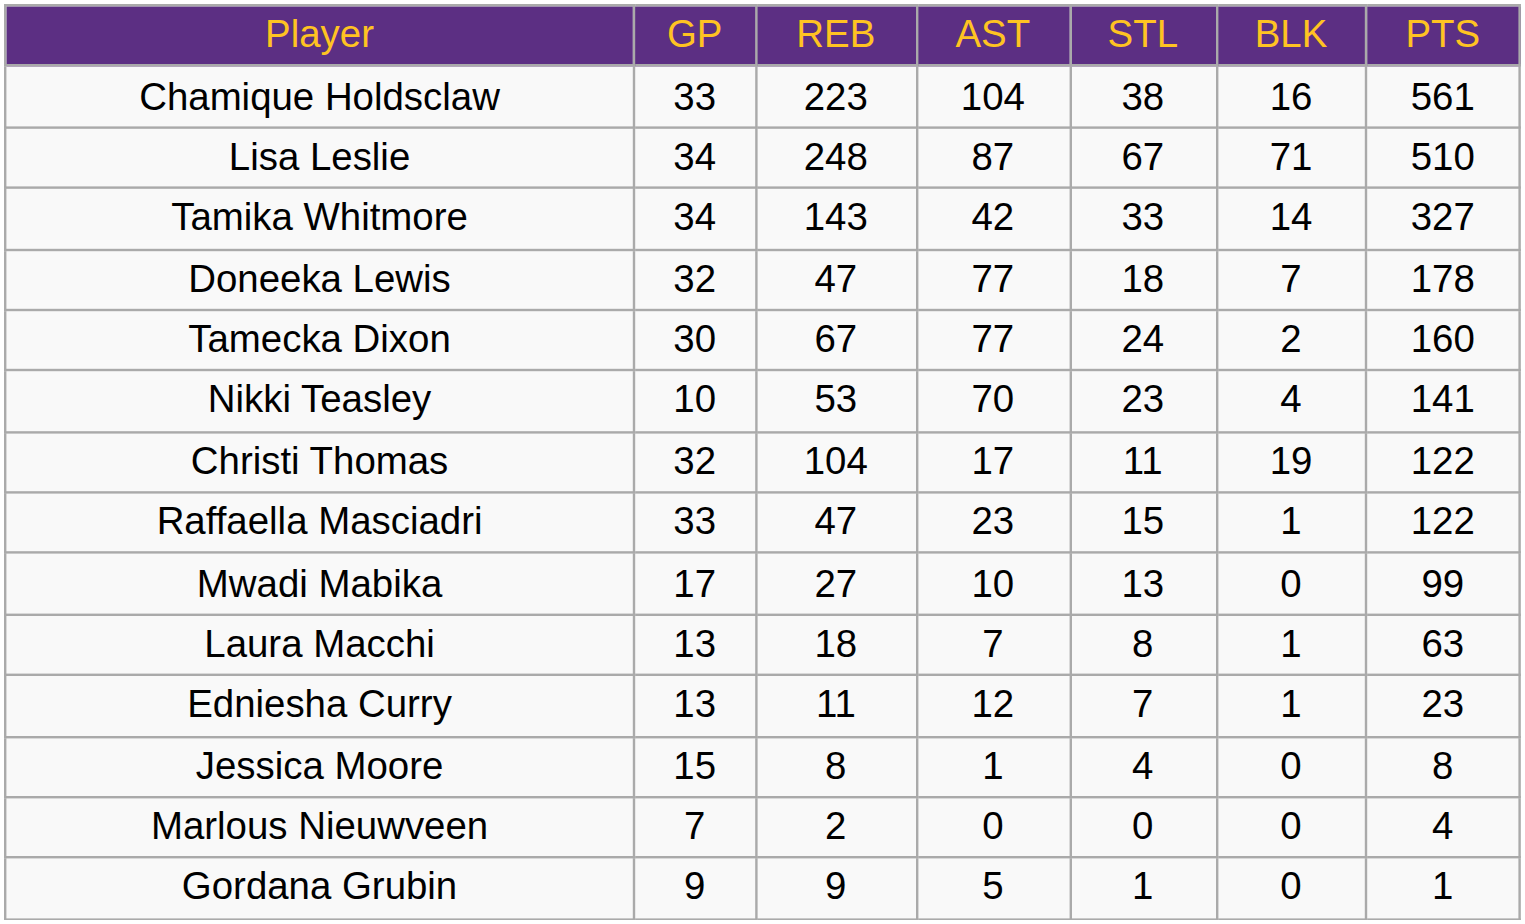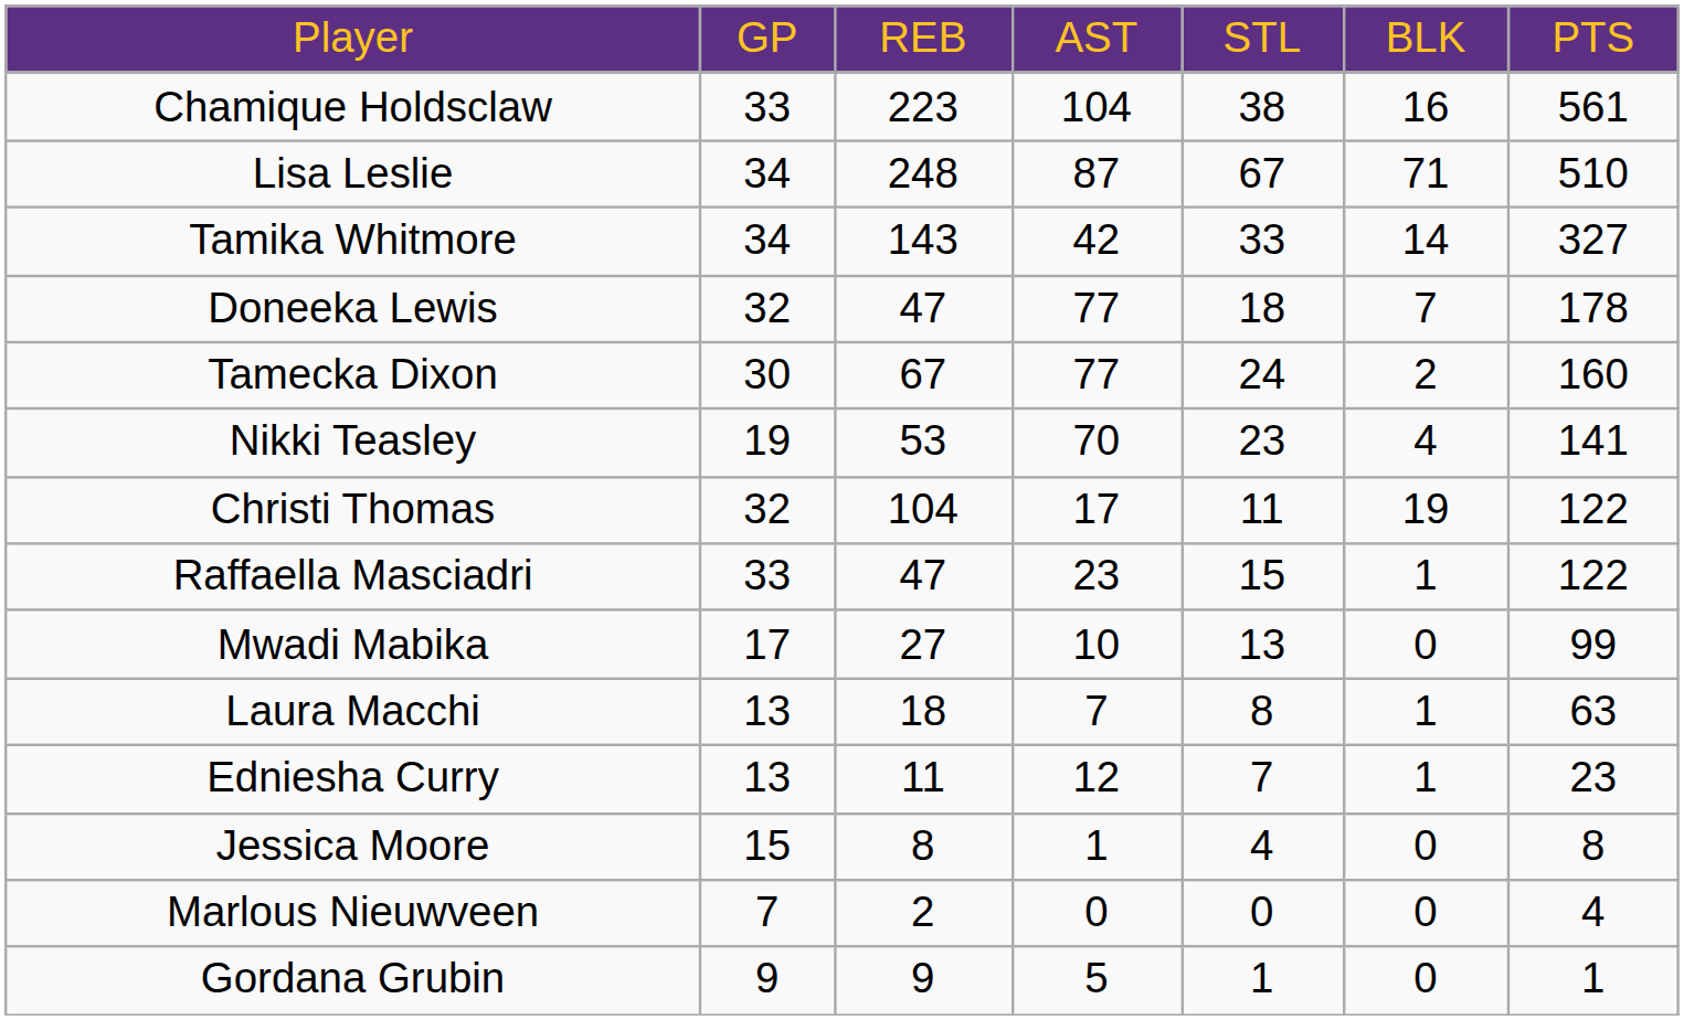 <table class="wikitable" width="50%">
 <tr align="center" style="background:#5c2f83; color:#ffc322;">
 <td>Player</td>
 <td>GP</td>
 <td>REB</td>
 <td>AST</td>
 <td>STL</td>
 <td>BLK</td>
 <td>PTS</td>
 </tr>
 <tr align="center">
 <td>Chamique Holdsclaw</td>
 <td>33</td>
 <td>223</td>
 <td>104</td>
 <td>38</td>
 <td>16</td>
 <td>561</td>
 </tr>
 <tr align="center">
 <td>Lisa Leslie</td>
 <td>34</td>
 <td>248</td>
 <td>87</td>
 <td>67</td>
 <td>71</td>
 <td>510</td>
 </tr>
 <tr align="center">
 <td>Tamika Whitmore</td>
 <td>34</td>
 <td>143</td>
 <td>42</td>
 <td>33</td>
 <td>14</td>
 <td>327</td>
 </tr>
 <tr align="center">
 <td>Doneeka Lewis</td>
 <td>32</td>
 <td>47</td>
 <td>77</td>
 <td>18</td>
 <td>7</td>
 <td>178</td>
 </tr>
 <tr align="center">
 <td>Tamecka Dixon</td>
 <td>30</td>
 <td>67</td>
 <td>77</td>
 <td>24</td>
 <td>2</td>
 <td>160</td>
 </tr>
 <tr align="center">
 <td>Nikki Teasley</td>
-<td>10</td>
+<td>19</td>
 <td>53</td>
 <td>70</td>
 <td>23</td>
 <td>4</td>
 <td>141</td>
 </tr>
 <tr align="center">
 <td>Christi Thomas</td>
 <td>32</td>
 <td>104</td>
 <td>17</td>
 <td>11</td>
 <td>19</td>
 <td>122</td>
 </tr>
 <tr align="center">
 <td>Raffaella Masciadri</td>
 <td>33</td>
 <td>47</td>
 <td>23</td>
 <td>15</td>
 <td>1</td>
 <td>122</td>
 </tr>
 <tr align="center">
 <td>Mwadi Mabika</td>
 <td>17</td>
 <td>27</td>
 <td>10</td>
 <td>13</td>
 <td>0</td>
 <td>99</td>
 </tr>
 <tr align="center">
 <td>Laura Macchi</td>
 <td>13</td>
 <td>18</td>
 <td>7</td>
 <td>8</td>
 <td>1</td>
 <td>63</td>
 </tr>
 <tr align="center">
 <td>Edniesha Curry</td>
 <td>13</td>
 <td>11</td>
 <td>12</td>
 <td>7</td>
 <td>1</td>
 <td>23</td>
 </tr>
 <tr align="center">
 <td>Jessica Moore</td>
 <td>15</td>
 <td>8</td>
 <td>1</td>
 <td>4</td>
 <td>0</td>
 <td>8</td>
 </tr>
 <tr align="center">
 <td>Marlous Nieuwveen</td>
 <td>7</td>
 <td>2</td>
 <td>0</td>
 <td>0</td>
 <td>0</td>
 <td>4</td>
 </tr>
 <tr align="center">
 <td>Gordana Grubin</td>
 <td>9</td>
 <td>9</td>
 <td>5</td>
 <td>1</td>
 <td>0</td>
 <td>1</td>
 </tr>
 </table>
